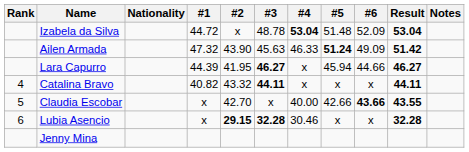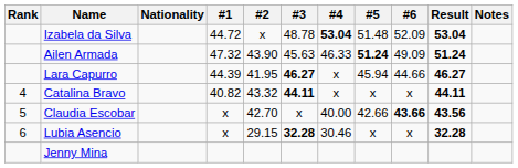 <table class="wikitable sortable" style="text-align:center;font-size:95%">
 <tr>
 <th>Rank</th>
 <th>Name</th>
 <th>Nationality</th>
 <th>#1</th>
 <th>#2</th>
 <th>#3</th>
 <th>#4</th>
 <th>#5</th>
 <th>#6</th>
 <th>Result</th>
 <th>Notes</th>
 </tr>
 <tr>
 <td></td>
 <td align=left><a href='#'>Izabela da Silva</a></td>
 <td align=left></td>
 <td>44.72</td>
 <td>x</td>
 <td>48.78</td>
 <td><strong>53.04</strong></td>
 <td>51.48</td>
 <td>52.09</td>
 <td><strong>53.04</strong></td>
 <td></td>
 </tr>
 <tr>
 <td></td>
 <td align=left><a href='#'>Ailen Armada</a></td>
 <td align=left></td>
 <td>47.32</td>
 <td>43.90</td>
 <td>45.63</td>
 <td>46.33</td>
 <td><strong>51.24</strong></td>
 <td>49.09</td>
-<td><strong>51.42</strong></td>
+<td><strong>51.24</strong></td>
 <td></td>
 </tr>
 <tr>
 <td></td>
 <td align=left><a href='#'>Lara Capurro</a></td>
 <td align=left></td>
 <td>44.39</td>
 <td>41.95</td>
 <td><strong>46.27</strong></td>
 <td>x</td>
 <td>45.94</td>
 <td>44.66</td>
 <td><strong>46.27</strong></td>
 <td></td>
 </tr>
 <tr>
 <td>4</td>
 <td align=left><a href='#'>Catalina Bravo</a></td>
 <td align=left></td>
 <td>40.82</td>
 <td>43.32</td>
 <td><strong>44.11</strong></td>
 <td>x</td>
 <td>x</td>
 <td>x</td>
 <td><strong>44.11</strong></td>
 <td></td>
 </tr>
 <tr>
 <td>5</td>
 <td align=left><a href='#'>Claudia Escobar</a></td>
 <td align=left></td>
 <td>x</td>
 <td>42.70</td>
 <td>x</td>
 <td>40.00</td>
 <td>42.66</td>
 <td><strong>43.66</strong></td>
-<td><strong>43.55</strong></td>
+<td><strong>43.56</strong></td>
 <td></td>
 </tr>
 <tr>
 <td>6</td>
 <td align=left><a href='#'>Lubia Asencio</a></td>
 <td align=left></td>
 <td>x</td>
-<td><strong>29.15</strong></td>
+<td>29.15</td>
 <td><strong>32.28</strong></td>
 <td>30.46</td>
 <td>x</td>
 <td>x</td>
 <td><strong>32.28</strong></td>
 <td></td>
 </tr>
 <tr>
 <td></td>
 <td align=left><a href='#'>Jenny Mina</a></td>
 <td align=left></td>
 <td></td>
 <td></td>
 <td></td>
 <td></td>
 <td></td>
 <td></td>
 <td><strong></strong></td>
 <td></td>
 </tr>
 </table>
